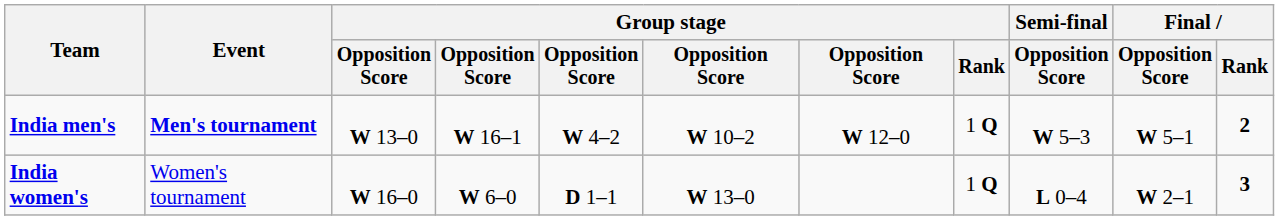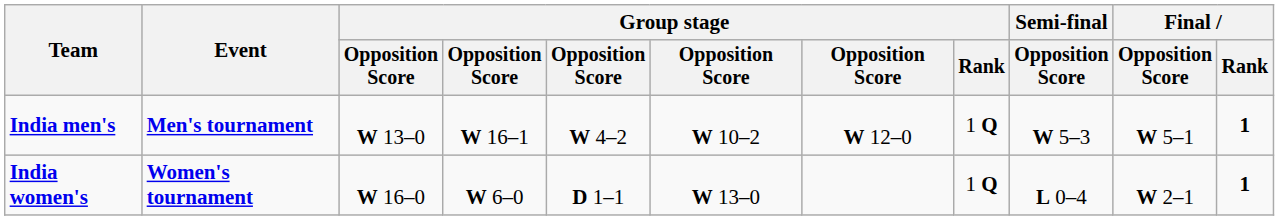 <table class=wikitable style=font-size:90%;text-align:center>
 <tr>
 <th rowspan=2>Team</th>
 <th rowspan=2>Event</th>
 <th colspan="6">Group stage</th>
 <th>Semi-final</th>
 <th colspan=2>Final / </th>
 </tr>
 <tr style=font-size:95%>
 <th>Opposition<br>Score</th>
 <th>Opposition<br>Score</th>
 <th>Opposition<br>Score</th>
 <th>Opposition Score</th>
 <th>Opposition Score</th>
 <th>Rank</th>
 <th>Opposition<br>Score</th>
 <th>Opposition<br>Score</th>
 <th>Rank</th>
 </tr>
 <tr>
 <td align=left><strong><a href='#'>India men's</a></strong></td>
 <td align=left><strong><a href='#'>Men's tournament</a></strong></td>
 <td><br><strong>W</strong> 13–0</td>
 <td><br><strong>W</strong> 16–1</td>
 <td><br><strong>W</strong> 4–2</td>
 <td><br><strong>W</strong> 10–2</td>
 <td><br><strong>W</strong> 12–0</td>
 <td>1 <strong>Q</strong></td>
 <td><br><strong>W</strong> 5–3</td>
 <td><br><strong>W</strong> 5–1</td>
-<td><strong>2</strong></td>
+<td><strong>1</strong></td>
 </tr>
 <tr>
 <td align=left><strong><a href='#'>India women's</a></strong></td>
-<td align=left><a href='#'>Women's tournament</a></td>
+<td align=left><strong><a href='#'>Women's tournament</a></strong></td>
 <td><br><strong>W</strong> 16–0</td>
 <td><br><strong>W</strong> 6–0</td>
 <td><br><strong>D</strong> 1–1</td>
 <td><br><strong>W</strong> 13–0</td>
 <td></td>
 <td>1 <strong>Q</strong></td>
 <td><br><strong>L</strong> 0–4</td>
 <td><br><strong>W</strong> 2–1</td>
-<td><strong>3</strong></td>
+<td><strong>1</strong></td>
 </tr>
 </table>
